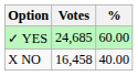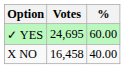 <table class="wikitable">
 <tr>
 <th>Option</th>
 <th>Votes</th>
 <th>%</th>
 </tr>
 <tr>
 <td style=background:#bbf8be>✓ YES</td>
-<td style=background:#bbf8be>24,685</td>
+<td style=background:#bbf8be>24,695</td>
 <td style=background:#bbf8be>60.00</td>
 </tr>
 <tr>
 <td>X NO</td>
 <td>16,458</td>
 <td>40.00</td>
 </tr>
 </table>
